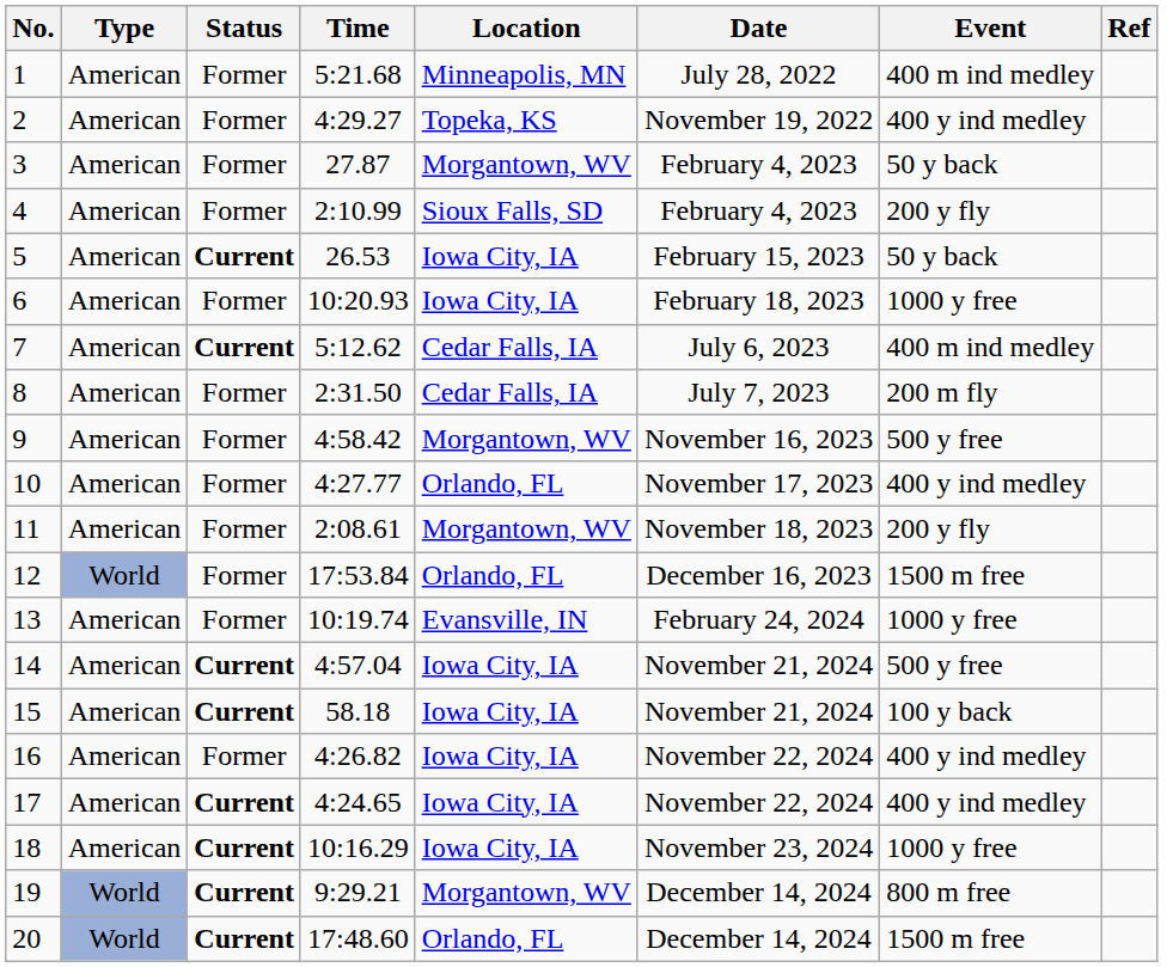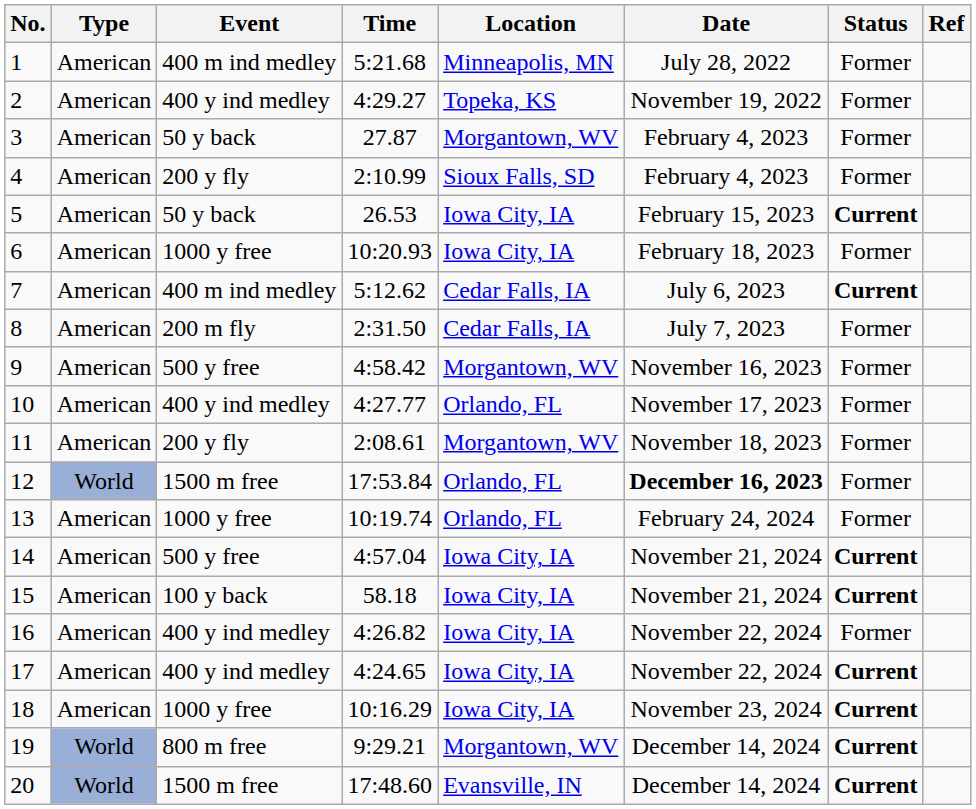 <table class="wikitable sortable">
 <tr>
 <th>No.</th>
 <th>Type</th>
-<th>Status</th>
+<th>Event</th>
 <th>Time</th>
 <th>Location</th>
 <th>Date</th>
-<th>Event</th>
+<th>Status</th>
 <th>Ref</th>
 </tr>
 <tr>
 <td>1</td>
 <td align="center">American</td>
-<td align="center">Former</td>
+<td>400 m ind medley</td>
 <td align="center">5:21.68</td>
 <td><a href='#'>Minneapolis, MN</a></td>
 <td align="center">July 28, 2022</td>
-<td>400 m ind medley</td>
+<td align="center">Former</td>
 <td align="center"></td>
 </tr>
 <tr>
 <td>2</td>
 <td align="center">American</td>
-<td align="center">Former</td>
+<td>400 y ind medley</td>
 <td align="center">4:29.27</td>
 <td><a href='#'>Topeka, KS</a></td>
 <td align="center">November 19, 2022</td>
-<td>400 y ind medley</td>
+<td align="center">Former</td>
 <td align="center"></td>
 </tr>
 <tr>
 <td>3</td>
 <td align="center">American</td>
-<td align="center">Former</td>
+<td>50 y back</td>
 <td align="center">27.87</td>
 <td><a href='#'>Morgantown, WV</a></td>
 <td align="center">February 4, 2023</td>
-<td>50 y back</td>
+<td align="center">Former</td>
 <td align="center"></td>
 </tr>
 <tr>
 <td>4</td>
 <td align="center">American</td>
-<td align="center">Former</td>
+<td>200 y fly</td>
 <td align="center">2:10.99</td>
 <td><a href='#'>Sioux Falls, SD</a></td>
 <td align="center">February 4, 2023</td>
-<td>200 y fly</td>
+<td align="center">Former</td>
 <td align="center"></td>
 </tr>
 <tr>
 <td>5</td>
 <td align="center">American</td>
-<td align="center"><strong>Current</strong></td>
+<td>50 y back</td>
 <td align="center">26.53</td>
 <td><a href='#'>Iowa City, IA</a></td>
 <td align="center">February 15, 2023</td>
-<td>50 y back</td>
+<td align="center"><strong>Current</strong></td>
 <td align="center"></td>
 </tr>
 <tr>
 <td>6</td>
 <td align="center">American</td>
-<td align="center">Former</td>
+<td>1000 y free</td>
 <td align="center">10:20.93</td>
 <td><a href='#'>Iowa City, IA</a></td>
 <td align="center">February 18, 2023</td>
-<td>1000 y free</td>
+<td align="center">Former</td>
 <td align="center"></td>
 </tr>
 <tr>
 <td>7</td>
 <td align="center">American</td>
-<td align="center"><strong>Current</strong></td>
+<td>400 m ind medley</td>
 <td align="center">5:12.62</td>
 <td><a href='#'>Cedar Falls, IA</a></td>
 <td align="center">July 6, 2023</td>
-<td>400 m ind medley</td>
+<td align="center"><strong>Current</strong></td>
 <td align="center"></td>
 </tr>
 <tr>
 <td>8</td>
 <td align="center">American</td>
-<td align="center">Former</td>
+<td>200 m fly</td>
 <td align="center">2:31.50</td>
 <td><a href='#'>Cedar Falls, IA</a></td>
 <td align="center">July 7, 2023</td>
-<td>200 m fly</td>
+<td align="center">Former</td>
 <td align="center"></td>
 </tr>
 <tr>
 <td>9</td>
 <td align="center">American</td>
-<td align="center">Former</td>
+<td>500 y free</td>
 <td align="center">4:58.42</td>
 <td><a href='#'>Morgantown, WV</a></td>
 <td align="center">November 16, 2023</td>
-<td>500 y free</td>
+<td align="center">Former</td>
 <td align="center"></td>
 </tr>
 <tr>
 <td>10</td>
 <td align="center">American</td>
-<td align="center">Former</td>
+<td>400 y ind medley</td>
 <td align="center">4:27.77</td>
 <td><a href='#'>Orlando, FL</a></td>
 <td align="center">November 17, 2023</td>
-<td>400 y ind medley</td>
+<td align="center">Former</td>
 <td align="center"></td>
 </tr>
 <tr>
 <td>11</td>
 <td align="center">American</td>
-<td align="center">Former</td>
+<td>200 y fly</td>
 <td align="center">2:08.61</td>
 <td><a href='#'>Morgantown, WV</a></td>
 <td align="center">November 18, 2023</td>
-<td>200 y fly</td>
+<td align="center">Former</td>
 <td align="center"></td>
 </tr>
 <tr>
 <td>12</td>
 <td align="center" style="background:#99afd7">World</td>
-<td align="center">Former</td>
+<td>1500 m free</td>
 <td align="center">17:53.84</td>
 <td><a href='#'>Orlando, FL</a></td>
-<td align="center">December 16, 2023</td>
-<td>1500 m free</td>
+<td align="center"><strong>December 16, 2023</strong></td>
+<td align="center">Former</td>
 <td align="center"></td>
 </tr>
 <tr>
 <td>13</td>
 <td align="center">American</td>
+<td>1000 y free</td>
+<td align="center">10:19.74</td>
+<td><a href='#'>Orlando, FL</a></td>
+<td align="center">February 24, 2024</td>
 <td align="center">Former</td>
-<td align="center">10:19.74</td>
-<td><a href='#'>Evansville, IN</a></td>
-<td align="center">February 24, 2024</td>
-<td>1000 y free</td>
 <td align="center"></td>
 </tr>
 <tr>
 <td>14</td>
 <td align="center">American</td>
-<td align="center"><strong>Current</strong></td>
+<td>500 y free</td>
 <td align="center">4:57.04</td>
 <td><a href='#'>Iowa City, IA</a></td>
 <td align="center">November 21, 2024</td>
-<td>500 y free</td>
+<td align="center"><strong>Current</strong></td>
 <td align="center"></td>
 </tr>
 <tr>
 <td>15</td>
 <td align="center">American</td>
-<td align="center"><strong>Current</strong></td>
+<td>100 y back</td>
 <td align="center">58.18</td>
 <td><a href='#'>Iowa City, IA</a></td>
 <td align="center">November 21, 2024</td>
-<td>100 y back</td>
+<td align="center"><strong>Current</strong></td>
 <td align="center"></td>
 </tr>
 <tr>
 <td>16</td>
 <td align="center">American</td>
-<td align="center">Former</td>
+<td>400 y ind medley</td>
 <td align="center">4:26.82</td>
 <td><a href='#'>Iowa City, IA</a></td>
 <td align="center">November 22, 2024</td>
-<td>400 y ind medley</td>
+<td align="center">Former</td>
 <td align="center"></td>
 </tr>
 <tr>
 <td>17</td>
 <td align="center">American</td>
-<td align="center"><strong>Current</strong></td>
+<td>400 y ind medley</td>
 <td align="center">4:24.65</td>
 <td><a href='#'>Iowa City, IA</a></td>
 <td align="center">November 22, 2024</td>
-<td>400 y ind medley</td>
+<td align="center"><strong>Current</strong></td>
 <td align="center"></td>
 </tr>
 <tr>
 <td>18</td>
 <td align="center">American</td>
-<td align="center"><strong>Current</strong></td>
+<td>1000 y free</td>
 <td align="center">10:16.29</td>
 <td><a href='#'>Iowa City, IA</a></td>
 <td align="center">November 23, 2024</td>
-<td>1000 y free</td>
+<td align="center"><strong>Current</strong></td>
 <td align="center"></td>
 </tr>
 <tr>
 <td>19</td>
 <td align="center" style="background:#99afd7">World</td>
-<td align="center"><strong>Current</strong></td>
+<td>800 m free</td>
 <td align="center">9:29.21</td>
 <td><a href='#'>Morgantown, WV</a></td>
 <td align="center">December 14, 2024</td>
-<td>800 m free</td>
+<td align="center"><strong>Current</strong></td>
 <td align="center"></td>
 </tr>
 <tr>
 <td>20</td>
 <td align="center" style="background:#99afd7">World</td>
+<td>1500 m free</td>
+<td align="center">17:48.60</td>
+<td><a href='#'>Evansville, IN</a></td>
+<td align="center">December 14, 2024</td>
 <td align="center"><strong>Current</strong></td>
-<td align="center">17:48.60</td>
-<td><a href='#'>Orlando, FL</a></td>
-<td align="center">December 14, 2024</td>
-<td>1500 m free</td>
 <td align="center"></td>
 </tr>
 </table>
